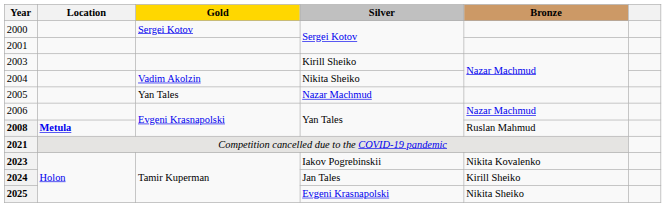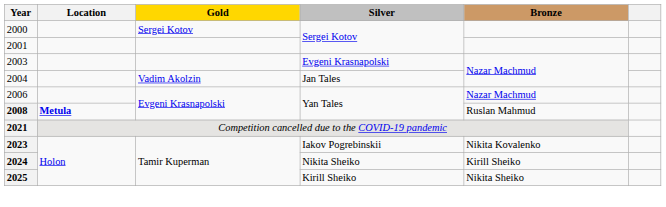 <table class="wikitable unsortable" style="text-align:left; width:80%">
 <tr>
 <th scope="col" style="text-align:center; width:5%">Year</th>
 <th scope="col" style="text-align:center; width:15%">Location</th>
 <td scope="col" style="text-align:center; width:25%; background:gold"><strong>Gold</strong></td>
 <td scope="col" style="text-align:center; width:25%; background:silver"><strong>Silver</strong></td>
 <td scope="col" style="text-align:center; width:25%; background:#c96"><strong>Bronze</strong></td>
 <th scope="col" style="text-align:center; width:5%"></th>
 </tr>
 <tr>
 <td>2000</td>
 <td></td>
 <td><a href='#'>Sergei Kotov</a></td>
 <td rowspan="2"><a href='#'>Sergei Kotov</a></td>
 <td></td>
 <td></td>
 </tr>
 <tr>
 <td>2001</td>
 <td></td>
 <td></td>
 <td></td>
 <td></td>
 </tr>
 <tr>
 <td>2003</td>
 <td></td>
 <td></td>
-<td>Kirill Sheiko</td>
+<td><a href='#'>Evgeni Krasnapolski</a></td>
 <td rowspan="2"><a href='#'>Nazar Machmud</a></td>
 <td></td>
 </tr>
 <tr>
 <td>2004</td>
 <td></td>
 <td><a href='#'>Vadim Akolzin</a></td>
-<td>Nikita Sheiko</td>
-<td></td>
-</tr>
-<tr>
-<td>2005</td>
-<td></td>
-<td>Yan Tales</td>
-<td><a href='#'>Nazar Machmud</a></td>
-<td></td>
+<td>Jan Tales</td>
 <td></td>
 </tr>
 <tr>
 <td>2006</td>
 <td></td>
 <td rowspan="2"><a href='#'>Evgeni Krasnapolski</a></td>
 <td rowspan="2">Yan Tales</td>
 <td><a href='#'>Nazar Machmud</a></td>
 <td></td>
 </tr>
 <tr>
 <th scope="row" style="text-align:left">2008</th>
 <td><strong><a href='#'>Metula</a></strong></td>
 <td>Ruslan Mahmud</td>
 <td></td>
 </tr>
 <tr>
 <th scope="row" style="text-align:left">2021</th>
 <td colspan="4" align="center" bgcolor="e5e4e2"><em>Competition cancelled due to the <a href='#'>COVID-19 pandemic</a></em></td>
 <td></td>
 </tr>
 <tr>
 <th scope="row" style="text-align:left">2023</th>
 <td rowspan="3"><a href='#'>Holon</a></td>
 <td rowspan="3">Tamir Kuperman</td>
 <td>Iakov Pogrebinskii</td>
 <td>Nikita Kovalenko</td>
 <td></td>
 </tr>
 <tr>
 <th scope="row" style="text-align:left">2024</th>
-<td>Jan Tales</td>
+<td>Nikita Sheiko</td>
 <td>Kirill Sheiko</td>
 <td></td>
 </tr>
 <tr>
 <th scope="row" style="text-align:left">2025</th>
-<td><a href='#'>Evgeni Krasnapolski</a></td>
+<td>Kirill Sheiko</td>
 <td>Nikita Sheiko</td>
 <td></td>
 </tr>
 </table>
